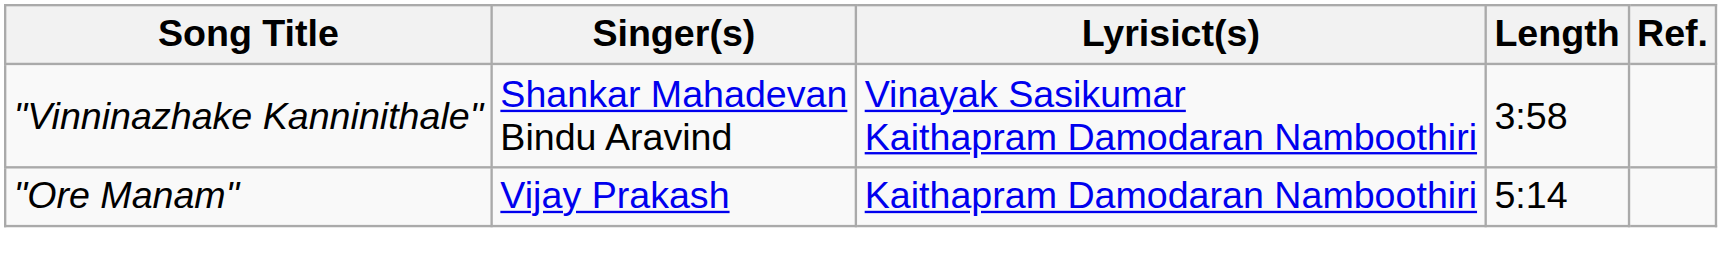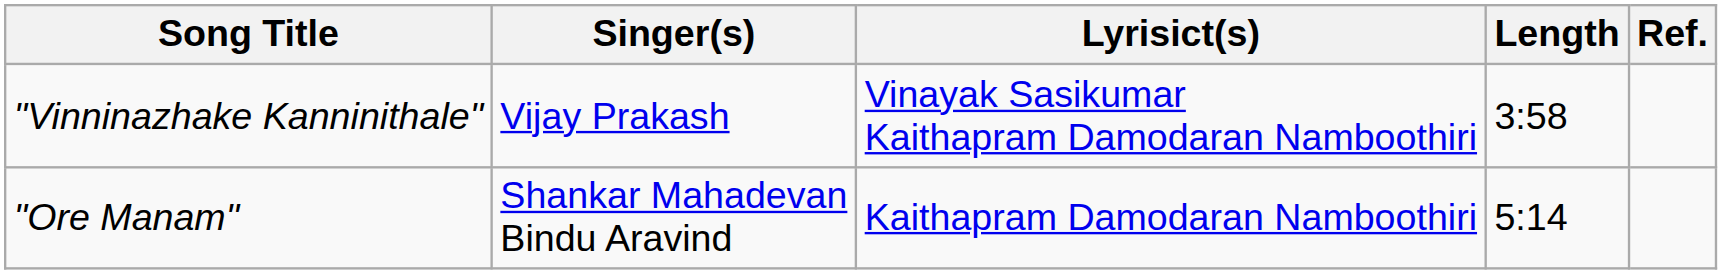 <table class="wikitable">
 <tr>
 <th>Song Title</th>
 <th>Singer(s)</th>
 <th>Lyrisict(s)</th>
 <th>Length</th>
 <th>Ref.</th>
 </tr>
 <tr>
 <td><em>"Vinninazhake Kanninithale"</em></td>
-<td><a href='#'>Shankar Mahadevan</a><br>Bindu Aravind</td>
+<td><a href='#'>Vijay Prakash</a></td>
 <td><a href='#'>Vinayak Sasikumar</a><br><a href='#'>Kaithapram Damodaran Namboothiri</a></td>
 <td>3:58</td>
 <td></td>
 </tr>
 <tr>
 <td><em>"Ore Manam"</em></td>
-<td><a href='#'>Vijay Prakash</a></td>
+<td><a href='#'>Shankar Mahadevan</a><br>Bindu Aravind</td>
 <td><a href='#'>Kaithapram Damodaran Namboothiri</a></td>
 <td>5:14</td>
 <td></td>
 </tr>
 </table>
